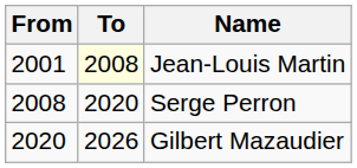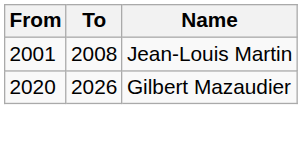 <table class="wikitable">
 <tr>
 <th>From</th>
 <th>To</th>
 <th>Name</th>
 </tr>
 <tr>
 <td>2001</td>
-<td style="background: lightyellow;">2008</td>
+<td>2008</td>
 <td>Jean-Louis Martin</td>
-</tr>
-<tr>
-<td>2008</td>
-<td>2020</td>
-<td>Serge Perron</td>
 </tr>
 <tr>
 <td>2020</td>
 <td>2026</td>
 <td>Gilbert Mazaudier</td>
 </tr>
 </table>
